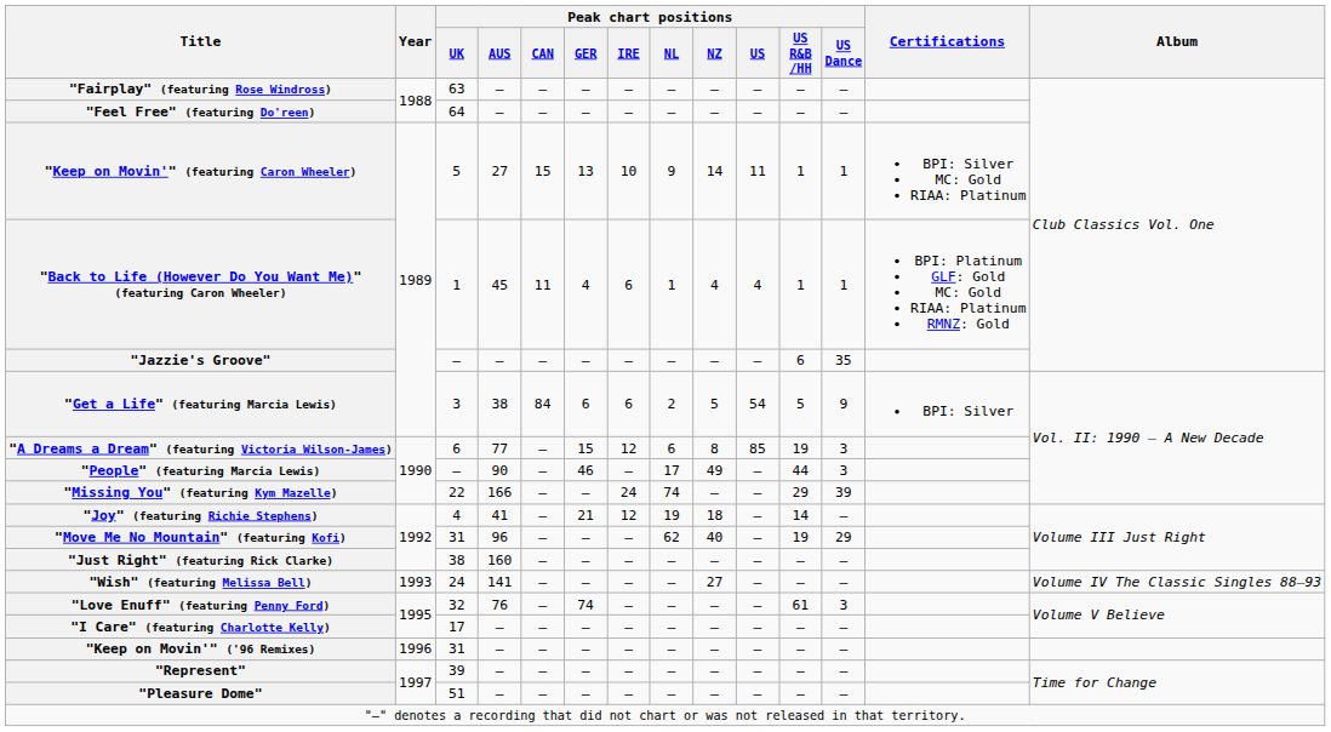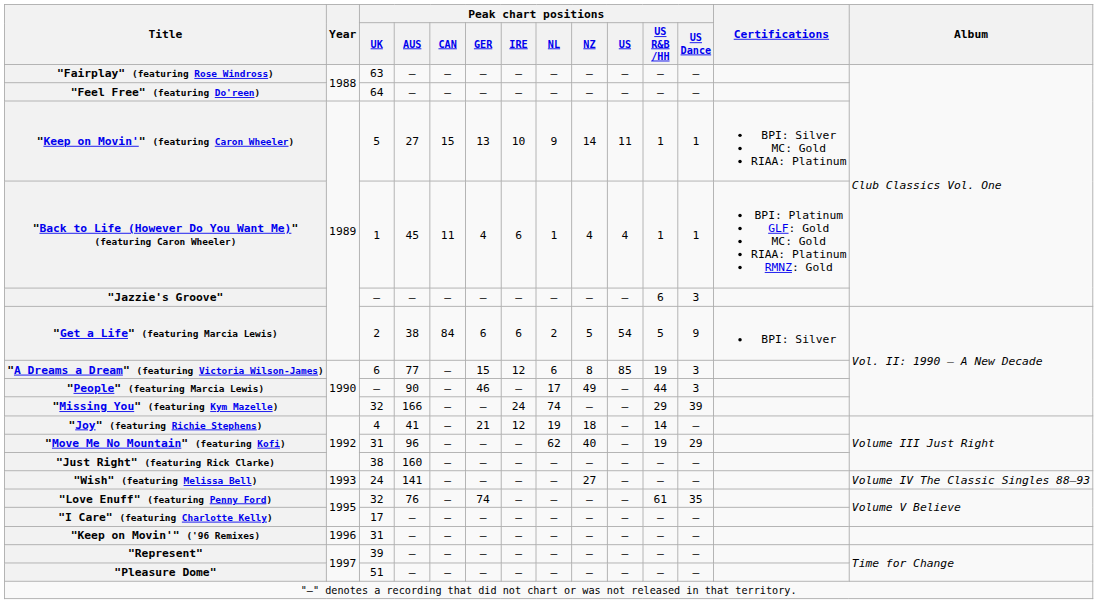 <table class="wikitable plainrowheaders" style="text-align:center;">
 <tr>
 <th scope="col" rowspan="2">Title</th>
 <th scope="col" rowspan="2">Year</th>
 <th colspan="10">Peak chart positions</th>
 <th scope="col" rowspan="2"><a href='#'>Certifications</a></th>
 <th scope="col" rowspan="2">Album</th>
 </tr>
 <tr>
 <th scope="col" style="width:3em; font-size:90%"><a href='#'>UK</a><br></th>
 <th scope="col" style="width:3em; font-size:90%"><a href='#'>AUS</a><br></th>
 <th scope="col" style="width:3em; font-size:90%"><a href='#'>CAN</a><br></th>
 <th scope="col" style="width:3em; font-size:90%"><a href='#'>GER</a><br></th>
 <th scope="col" style="width:3em; font-size:90%"><a href='#'>IRE</a><br></th>
 <th scope="col" style="width:3em; font-size:90%"><a href='#'>NL</a><br></th>
 <th scope="col" style="width:3em; font-size:90%"><a href='#'>NZ</a><br></th>
 <th scope="col" style="width:3em; font-size:90%"><a href='#'>US</a><br></th>
 <th scope="col" style="width:3em; font-size:90%"><a href='#'>US<br>R&B<br>/HH</a><br></th>
 <th scope="col" style="width:3em; font-size:90%"><a href='#'>US<br>Dance</a><br></th>
 </tr>
 <tr>
 <th scope="row">"Fairplay" <small>(featuring <a href='#'>Rose Windross</a>)</small></th>
 <td rowspan="2">1988</td>
 <td>63</td>
 <td>—</td>
 <td>—</td>
 <td>—</td>
 <td>—</td>
 <td>—</td>
 <td>—</td>
 <td>—</td>
 <td>—</td>
 <td>—</td>
 <td></td>
 <td align="left" rowspan="5"><em>Club Classics Vol. One</em></td>
 </tr>
 <tr>
 <th scope="row">"Feel Free" <small>(featuring <a href='#'>Do'reen</a>)</small></th>
 <td>64</td>
 <td>—</td>
 <td>—</td>
 <td>—</td>
 <td>—</td>
 <td>—</td>
 <td>—</td>
 <td>—</td>
 <td>—</td>
 <td>—</td>
 <td></td>
 </tr>
 <tr>
 <th scope="row">"<a href='#'>Keep on Movin'</a>" <small>(featuring <a href='#'>Caron Wheeler</a>)</small></th>
 <td rowspan="4">1989</td>
 <td>5</td>
 <td>27</td>
 <td>15</td>
 <td>13</td>
 <td>10</td>
 <td>9</td>
 <td>14</td>
 <td>11</td>
 <td>1</td>
 <td>1</td>
 <td><br><ul><li>BPI: Silver</li><li>MC: Gold</li><li>RIAA: Platinum</li></ul></td>
 </tr>
 <tr>
 <th scope="row">"<a href='#'>Back to Life (However Do You Want Me)</a>"<br><small>(featuring Caron Wheeler)</small></th>
 <td>1</td>
 <td>45</td>
 <td>11</td>
 <td>4</td>
 <td>6</td>
 <td>1</td>
 <td>4</td>
 <td>4</td>
 <td>1</td>
 <td>1</td>
 <td><br><ul><li>BPI: Platinum</li><li><a href='#'>GLF</a>: Gold</li><li>MC: Gold</li><li>RIAA: Platinum</li><li><a href='#'>RMNZ</a>: Gold</li></ul></td>
 </tr>
 <tr>
 <th scope="row">"Jazzie's Groove"</th>
 <td>—</td>
 <td>—</td>
 <td>—</td>
 <td>—</td>
 <td>—</td>
 <td>—</td>
 <td>—</td>
 <td>—</td>
 <td>6</td>
-<td>35</td>
+<td>3</td>
 <td></td>
 </tr>
 <tr>
 <th scope="row">"<a href='#'>Get a Life</a>" <small>(featuring Marcia Lewis)</small></th>
-<td>3</td>
+<td>2</td>
 <td>38</td>
 <td>84</td>
 <td>6</td>
 <td>6</td>
 <td>2</td>
 <td>5</td>
 <td>54</td>
 <td>5</td>
 <td>9</td>
 <td><br><ul><li>BPI: Silver</li></ul></td>
 <td align="left" rowspan="4"><em>Vol. II: 1990 – A New Decade</em></td>
 </tr>
 <tr>
 <th scope="row">"<a href='#'>A Dreams a Dream</a>" <small>(featuring <a href='#'>Victoria Wilson-James</a>)</small></th>
 <td rowspan="3">1990</td>
 <td>6</td>
 <td>77</td>
 <td>—</td>
 <td>15</td>
 <td>12</td>
 <td>6</td>
 <td>8</td>
 <td>85</td>
 <td>19</td>
 <td>3</td>
 <td></td>
 </tr>
 <tr>
 <th scope="row">"<a href='#'>People</a>" <small>(featuring Marcia Lewis)</small></th>
 <td>—</td>
 <td>90</td>
 <td>—</td>
 <td>46</td>
 <td>—</td>
 <td>17</td>
 <td>49</td>
 <td>—</td>
 <td>44</td>
 <td>3</td>
 <td></td>
 </tr>
 <tr>
 <th scope="row">"<a href='#'>Missing You</a>" <small>(featuring <a href='#'>Kym Mazelle</a>)</small></th>
-<td>22</td>
+<td>32</td>
 <td>166</td>
 <td>—</td>
 <td>—</td>
 <td>24</td>
 <td>74</td>
 <td>—</td>
 <td>—</td>
 <td>29</td>
 <td>39</td>
 <td align="left"></td>
 </tr>
 <tr>
 <th scope="row">"<a href='#'>Joy</a>" <small>(featuring <a href='#'>Richie Stephens</a>)</small></th>
 <td rowspan="3">1992</td>
 <td>4</td>
 <td>41</td>
 <td>—</td>
 <td>21</td>
 <td>12</td>
 <td>19</td>
 <td>18</td>
 <td>—</td>
 <td>14</td>
 <td>—</td>
 <td></td>
 <td align="left" rowspan="3"><em>Volume III Just Right</em></td>
 </tr>
 <tr>
 <th scope="row">"<a href='#'>Move Me No Mountain</a>" <small>(featuring <a href='#'>Kofi</a>)</small></th>
 <td>31</td>
 <td>96</td>
 <td>—</td>
 <td>—</td>
 <td>—</td>
 <td>62</td>
 <td>40</td>
 <td>—</td>
 <td>19</td>
 <td>29</td>
 <td></td>
 </tr>
 <tr>
 <th scope="row">"Just Right" <small>(featuring Rick Clarke)</small></th>
 <td>38</td>
 <td>160</td>
 <td>—</td>
 <td>—</td>
 <td>—</td>
 <td>—</td>
 <td>—</td>
 <td>—</td>
 <td>—</td>
 <td>—</td>
 <td align="left"></td>
 </tr>
 <tr>
 <th scope="row">"Wish" <small>(featuring <a href='#'>Melissa Bell</a>)</small></th>
 <td>1993</td>
 <td>24</td>
 <td>141</td>
 <td>—</td>
 <td>—</td>
 <td>—</td>
 <td>—</td>
 <td>27</td>
 <td>—</td>
 <td>—</td>
 <td>—</td>
 <td></td>
 <td align="left"><em>Volume IV The Classic Singles 88–93</em></td>
 </tr>
 <tr>
 <th scope="row">"Love Enuff" <small>(featuring <a href='#'>Penny Ford</a>)</small></th>
 <td rowspan="2">1995</td>
 <td>32</td>
 <td>76</td>
 <td>—</td>
 <td>74</td>
 <td>—</td>
 <td>—</td>
 <td>—</td>
 <td>—</td>
 <td>61</td>
-<td>3</td>
+<td>35</td>
 <td></td>
 <td align="left" rowspan="2"><em>Volume V Believe</em></td>
 </tr>
 <tr>
 <th scope="row">"I Care" <small>(featuring <a href='#'>Charlotte Kelly</a>)</small></th>
 <td>17</td>
 <td>—</td>
 <td>—</td>
 <td>—</td>
 <td>—</td>
 <td>—</td>
 <td>—</td>
 <td>—</td>
 <td>—</td>
 <td>—</td>
 <td align="left"></td>
 </tr>
 <tr>
 <th scope="row">"Keep on Movin'" <small>('96 Remixes)</small></th>
 <td>1996</td>
 <td>31</td>
 <td>—</td>
 <td>—</td>
 <td>—</td>
 <td>—</td>
 <td>—</td>
 <td>—</td>
 <td>—</td>
 <td>—</td>
 <td>—</td>
 <td></td>
 <td></td>
 </tr>
 <tr>
 <th scope="row">"Represent"</th>
 <td rowspan="2">1997</td>
 <td>39</td>
 <td>—</td>
 <td>—</td>
 <td>—</td>
 <td>—</td>
 <td>—</td>
 <td>—</td>
 <td>—</td>
 <td>—</td>
 <td>—</td>
 <td></td>
 <td align="left" rowspan="2"><em>Time for Change</em></td>
 </tr>
 <tr>
 <th scope="row">"Pleasure Dome"</th>
 <td>51</td>
 <td>—</td>
 <td>—</td>
 <td>—</td>
 <td>—</td>
 <td>—</td>
 <td>—</td>
 <td>—</td>
 <td>—</td>
 <td>—</td>
 <td></td>
 </tr>
 <tr>
 <td colspan="18" style="font-size:90%">"—" denotes a recording that did not chart or was not released in that territory.</td>
 </tr>
 </table>
